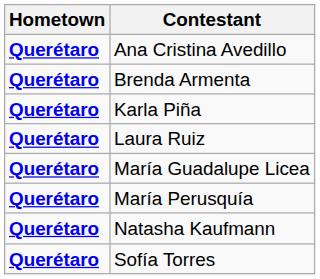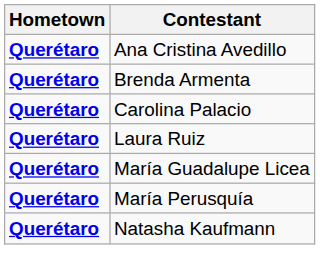 <table class="wikitable sortable" style="font-size: 95%;">
 <tr>
 <th>Hometown</th>
 <th>Contestant</th>
 </tr>
 <tr>
 <td><strong><a href='#'>Querétaro</a></strong></td>
 <td>Ana Cristina Avedillo</td>
 </tr>
 <tr>
 <td><strong><a href='#'>Querétaro</a></strong></td>
 <td>Brenda Armenta</td>
 </tr>
 <tr>
 <td><strong><a href='#'>Querétaro</a></strong></td>
-<td>Karla Piña</td>
+<td>Carolina Palacio</td>
 </tr>
 <tr>
 <td><strong><a href='#'>Querétaro</a></strong></td>
 <td>Laura Ruiz</td>
 </tr>
 <tr>
 <td><strong><a href='#'>Querétaro</a></strong></td>
 <td>María Guadalupe Licea</td>
 </tr>
 <tr>
 <td><strong><a href='#'>Querétaro</a></strong></td>
 <td>María Perusquía</td>
 </tr>
 <tr>
 <td><strong><a href='#'>Querétaro</a></strong></td>
 <td>Natasha Kaufmann</td>
 </tr>
-<tr>
-<td><strong><a href='#'>Querétaro</a></strong></td>
-<td>Sofía Torres</td>
-</tr>
 </table>
